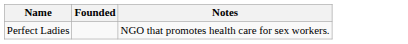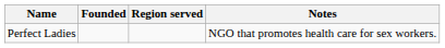 <table class="wikitable sortable">
 <tr>
 <th>Name</th>
 <th>Founded</th>
+<th>Region served</th>
 <th>Notes</th>
 </tr>
 <tr>
 <td>Perfect Ladies</td>
 <td></td>
+<td></td>
 <td>NGO that promotes health care for sex workers.</td>
 </tr>
 </table>
